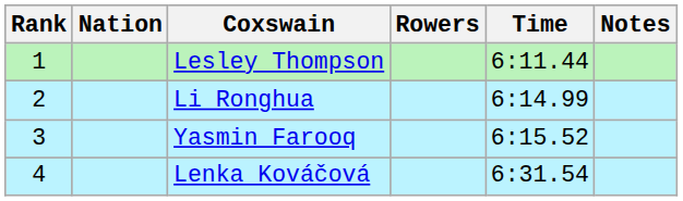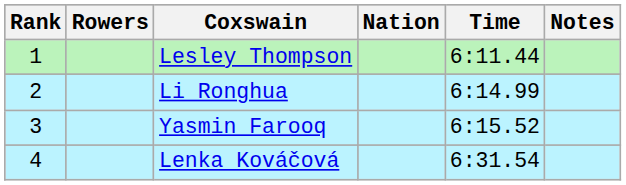 <table class="wikitable sortable" style="text-align:center">
 <tr>
 <th>Rank</th>
+<th>Rowers</th>
+<th>Coxswain</th>
 <th>Nation</th>
-<th>Coxswain</th>
-<th>Rowers</th>
 <th>Time</th>
 <th>Notes</th>
 </tr>
 <tr bgcolor=bbf3bb>
 <td>1</td>
+<td align=left data-sort-value="Barnes, Kirsten"></td>
+<td align=left data-sort-value="Thompson, Lesley"><a href='#'>Lesley Thompson</a></td>
 <td align=left></td>
-<td align=left data-sort-value="Thompson, Lesley"><a href='#'>Lesley Thompson</a></td>
-<td align=left data-sort-value="Barnes, Kirsten"></td>
 <td>6:11.44</td>
 <td></td>
 </tr>
 <tr bgcolor=bbf3ff>
 <td>2</td>
 <td align=left></td>
 <td align=left><a href='#'>Li Ronghua</a></td>
 <td align=left></td>
 <td>6:14.99</td>
 <td></td>
 </tr>
 <tr bgcolor=bbf3ff>
 <td>3</td>
+<td align=left data-sort-value="Brown, Tina"></td>
+<td align=left data-sort-value="Farooq, Yasmin"><a href='#'>Yasmin Farooq</a></td>
 <td align=left></td>
-<td align=left data-sort-value="Farooq, Yasmin"><a href='#'>Yasmin Farooq</a></td>
-<td align=left data-sort-value="Brown, Tina"></td>
 <td>6:15.52</td>
 <td></td>
 </tr>
 <tr bgcolor=bbf3ff>
 <td>4</td>
+<td align=left data-sort-value="Zavadilová, Lenka"></td>
+<td align=left data-sort-value="Kováčová, Lenka"><a href='#'>Lenka Kováčová</a></td>
 <td align=left></td>
-<td align=left data-sort-value="Kováčová, Lenka"><a href='#'>Lenka Kováčová</a></td>
-<td align=left data-sort-value="Zavadilová, Lenka"></td>
 <td>6:31.54</td>
 <td></td>
 </tr>
 </table>
